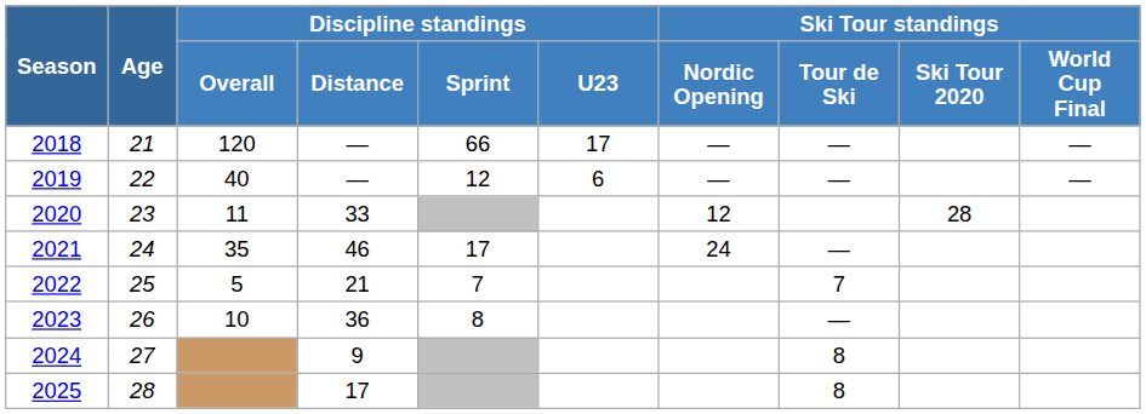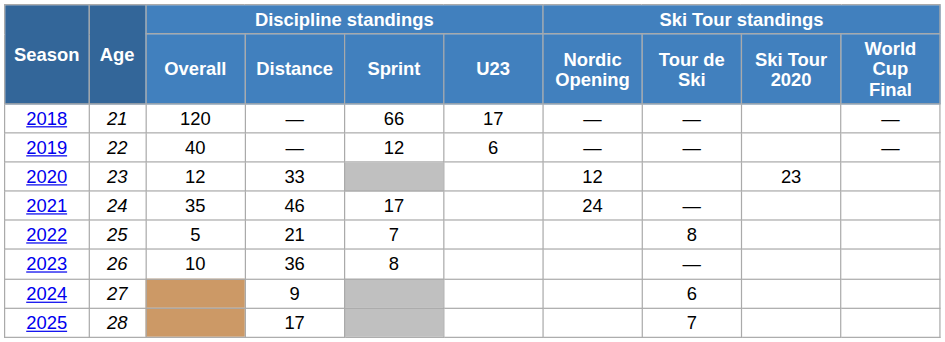 <table class="wikitable" style="font-size:95%; text-align:center; border:grey solid 1px; border-collapse:collapse; background:#ffffff;">
 <tr>
 <th style="background-color:#369; color:white; width:60px;" rowspan="2"> Season </th>
 <th style="background-color:#369; color:white; width:40px;" rowspan="2"> Age </th>
 <th style="background-color:#4180be; color:white;" colspan="4">Discipline standings</th>
 <th style="background-color:#4180be; color:white;" colspan="5">Ski Tour standings</th>
 </tr>
 <tr>
 <th style="background-color:#4180be; color:white; width:75px;">Overall</th>
 <th style="background-color:#4180be; color:white; width:75px;">Distance</th>
 <th style="background-color:#4180be; color:white; width:75px;">Sprint</th>
 <th style="background-color:#4180be; color:white; width:75px;">U23</th>
 <th style="background-color:#4180be; color:white; width:75px;">Nordic<br>Opening</th>
 <th style="background-color:#4180be; color:white; width:75px;">Tour de<br>Ski</th>
 <th style="background-color:#4180be; color:white; width:75px;">Ski Tour<br>2020</th>
 <th style="background-color:#4180be; color:white; width:75px;">World Cup<br>Final</th>
 </tr>
 <tr>
 <td><a href='#'>2018</a></td>
 <td><em>21</em></td>
 <td>120</td>
 <td>—</td>
 <td>66</td>
 <td>17</td>
 <td>—</td>
 <td>—</td>
 <td></td>
 <td>—</td>
 </tr>
 <tr>
 <td><a href='#'>2019</a></td>
 <td><em>22</em></td>
 <td>40</td>
 <td>—</td>
 <td>12</td>
 <td>6</td>
 <td>—</td>
 <td>—</td>
 <td></td>
 <td>—</td>
 </tr>
 <tr>
 <td><a href='#'>2020</a></td>
 <td><em>23</em></td>
-<td>11</td>
+<td>12</td>
 <td>33</td>
 <td style="background:silver;"></td>
 <td></td>
 <td>12</td>
 <td></td>
-<td>28</td>
+<td>23</td>
 <td></td>
 </tr>
 <tr>
 <td><a href='#'>2021</a></td>
 <td><em>24</em></td>
 <td>35</td>
 <td>46</td>
 <td>17</td>
 <td></td>
 <td>24</td>
 <td>—</td>
 <td></td>
 <td></td>
 </tr>
 <tr>
 <td><a href='#'>2022</a></td>
 <td><em>25</em></td>
 <td>5</td>
 <td>21</td>
 <td>7</td>
 <td></td>
 <td></td>
-<td>7</td>
+<td>8</td>
 <td></td>
 <td></td>
 </tr>
 <tr>
 <td><a href='#'>2023</a></td>
 <td><em>26</em></td>
 <td>10</td>
 <td>36</td>
 <td>8</td>
 <td></td>
 <td></td>
 <td>—</td>
 <td></td>
 <td></td>
 </tr>
 <tr>
 <td><a href='#'>2024</a></td>
 <td><em>27</em></td>
 <td style="background:#c96;"></td>
 <td>9</td>
 <td style="background:silver;"></td>
 <td></td>
 <td></td>
-<td>8</td>
+<td>6</td>
 <td></td>
 <td></td>
 </tr>
 <tr>
 <td><a href='#'>2025</a></td>
 <td><em>28</em></td>
 <td style="background:#c96;"></td>
 <td>17</td>
 <td style="background:silver;"></td>
 <td></td>
 <td></td>
-<td>8</td>
+<td>7</td>
 <td></td>
 <td></td>
 </tr>
 </table>
